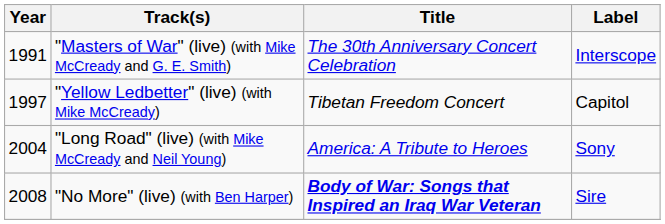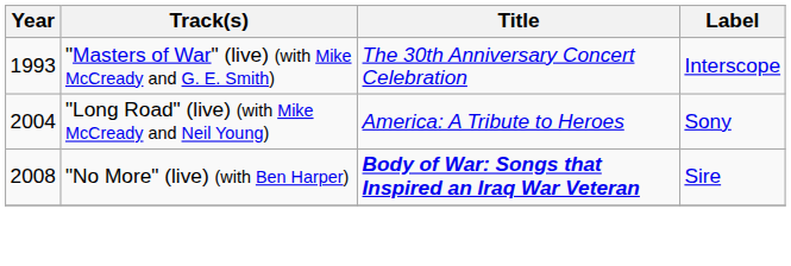 <table class="wikitable">
 <tr>
 <th><strong>Year</strong></th>
 <th><strong>Track(s)</strong></th>
 <th><strong>Title</strong></th>
 <th><strong>Label</strong></th>
 </tr>
 <tr>
-<td>1991</td>
+<td>1993</td>
 <td>"<a href='#'>Masters of War</a>" (live) <small>(with <a href='#'>Mike McCready</a> and <a href='#'>G. E. Smith</a>)</small></td>
 <td><em><a href='#'>The 30th Anniversary Concert Celebration</a></em></td>
 <td><a href='#'>Interscope</a></td>
-</tr>
-<tr>
-<td>1997</td>
-<td>"<a href='#'>Yellow Ledbetter</a>" (live) <small>(with <a href='#'>Mike McCready</a>)</small></td>
-<td><em>Tibetan Freedom Concert</em></td>
-<td>Capitol</td>
 </tr>
 <tr>
 <td>2004</td>
 <td>"Long Road" (live) <small>(with <a href='#'>Mike McCready</a> and <a href='#'>Neil Young</a>)</small></td>
 <td><em><a href='#'>America: A Tribute to Heroes</a></em></td>
 <td><a href='#'>Sony</a></td>
 </tr>
 <tr>
 <td>2008</td>
 <td>"No More" (live) <small>(with <a href='#'>Ben Harper</a>)</small></td>
 <td><strong><em><a href='#'>Body of War: Songs that Inspired an Iraq War Veteran</a></em></strong></td>
 <td><a href='#'>Sire</a></td>
 </tr>
 <tr>
 </tr>
 </table>
